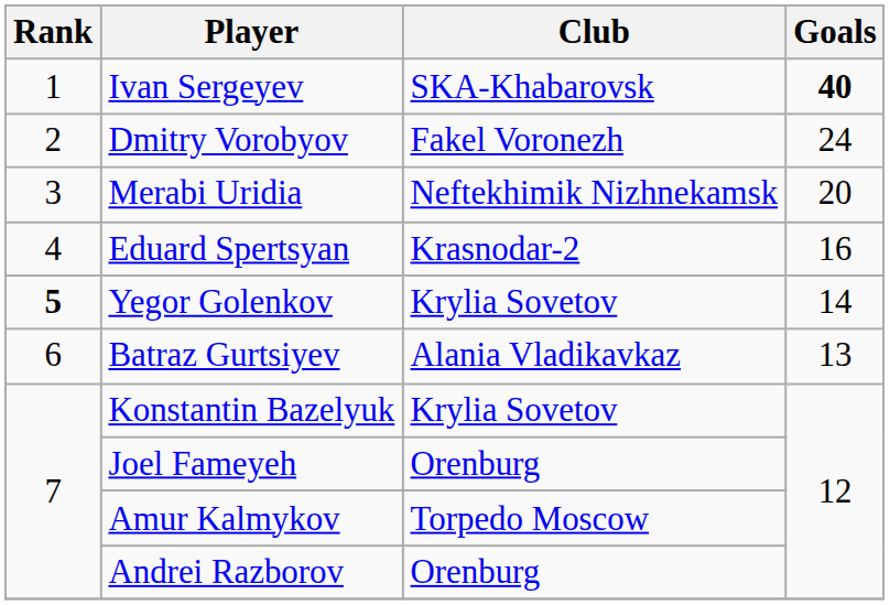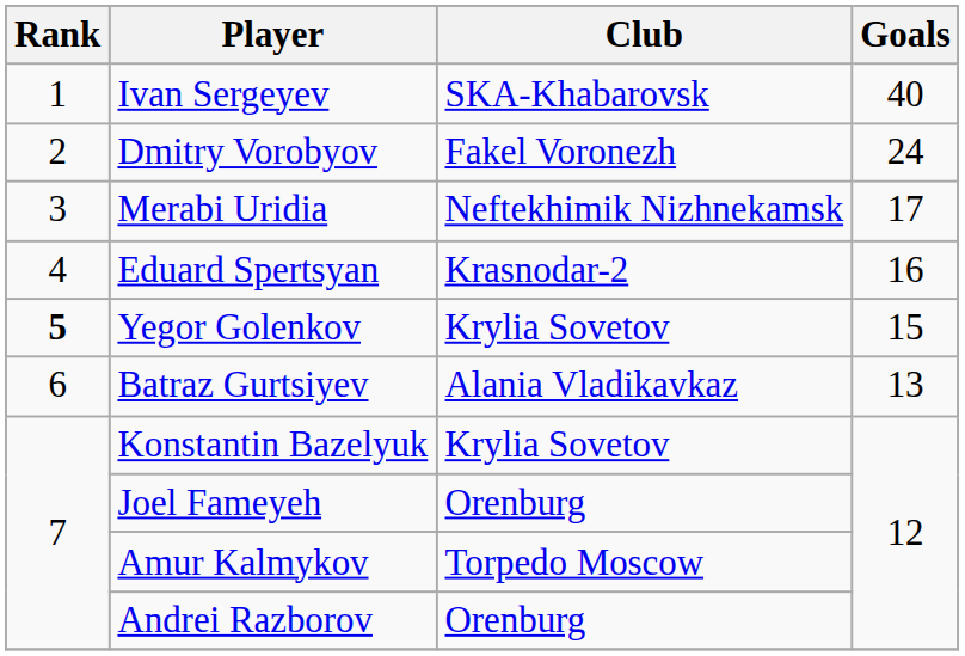 <table class="wikitable" style="text-align: center;">
 <tr>
 <th>Rank</th>
 <th>Player</th>
 <th>Club</th>
 <th>Goals</th>
 </tr>
 <tr>
 <td>1</td>
 <td style="text-align: left;"> <a href='#'>Ivan Sergeyev</a></td>
 <td style="text-align: left;"><a href='#'>SKA-Khabarovsk</a></td>
-<td><strong>40</strong></td>
+<td>40</td>
 </tr>
 <tr>
 <td>2</td>
 <td style="text-align: left;"> <a href='#'>Dmitry Vorobyov</a></td>
 <td style="text-align: left;"><a href='#'>Fakel Voronezh</a></td>
 <td>24</td>
 </tr>
 <tr>
 <td>3</td>
 <td style="text-align: left;"> <a href='#'>Merabi Uridia</a></td>
 <td style="text-align: left;"><a href='#'>Neftekhimik Nizhnekamsk</a></td>
-<td>20</td>
+<td>17</td>
 </tr>
 <tr>
 <td>4</td>
 <td style="text-align: left;"> <a href='#'>Eduard Spertsyan</a></td>
 <td style="text-align: left;"><a href='#'>Krasnodar-2</a></td>
 <td>16</td>
 </tr>
 <tr>
 <td><strong>5</strong></td>
 <td style="text-align: left;"> <a href='#'>Yegor Golenkov</a></td>
 <td style="text-align: left;"><a href='#'>Krylia Sovetov</a></td>
-<td>14</td>
+<td>15</td>
 </tr>
 <tr>
 <td>6</td>
 <td style="text-align: left;"> <a href='#'>Batraz Gurtsiyev</a></td>
 <td style="text-align: left;"><a href='#'>Alania Vladikavkaz</a></td>
 <td>13</td>
 </tr>
 <tr>
 <td rowspan="4">7</td>
 <td style="text-align: left;"> <a href='#'>Konstantin Bazelyuk</a></td>
 <td style="text-align: left;"><a href='#'>Krylia Sovetov</a></td>
 <td rowspan="4">12</td>
 </tr>
 <tr>
 <td style="text-align: left;"> <a href='#'>Joel Fameyeh</a></td>
 <td style="text-align: left;"><a href='#'>Orenburg</a></td>
 </tr>
 <tr>
 <td style="text-align: left;"> <a href='#'>Amur Kalmykov</a></td>
 <td style="text-align: left;"><a href='#'>Torpedo Moscow</a></td>
 </tr>
 <tr>
 <td style="text-align: left;"> <a href='#'>Andrei Razborov</a></td>
 <td style="text-align: left;"><a href='#'>Orenburg</a></td>
 </tr>
 <tr>
 </tr>
 </table>
